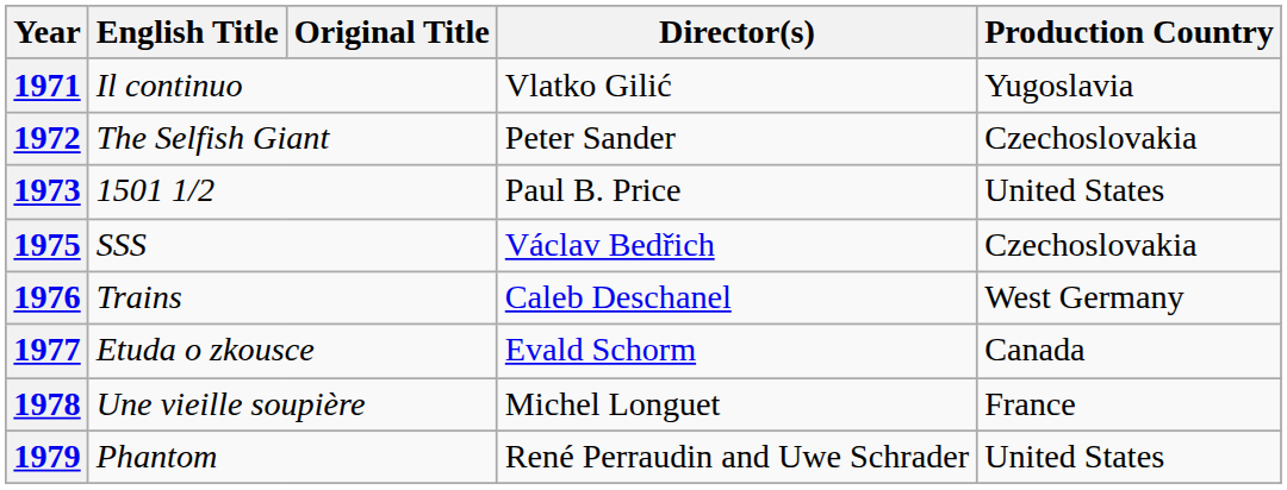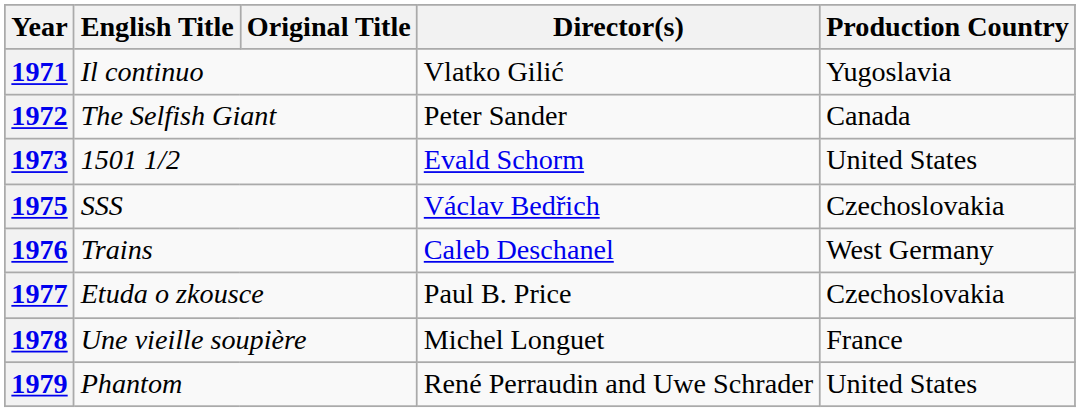 <table class="wikitable">
 <tr>
 <th>Year</th>
 <th>English Title</th>
 <th>Original Title</th>
 <th>Director(s)</th>
 <th>Production Country</th>
 </tr>
 <tr>
 <th><a href='#'>1971</a></th>
 <td colspan="2"><em>Il continuo</em></td>
 <td>Vlatko Gilić</td>
 <td>Yugoslavia</td>
 </tr>
 <tr>
 <th><a href='#'>1972</a></th>
 <td colspan="2"><em>The Selfish Giant</em></td>
 <td>Peter Sander</td>
-<td>Czechoslovakia</td>
+<td>Canada</td>
 </tr>
 <tr>
 <th><a href='#'>1973</a></th>
 <td colspan="2"><em>1501 1/2</em></td>
-<td>Paul B. Price</td>
+<td><a href='#'>Evald Schorm</a></td>
 <td>United States</td>
 </tr>
 <tr>
 <th><a href='#'>1975</a></th>
 <td colspan="2"><em>SSS</em></td>
 <td><a href='#'>Václav Bedřich</a></td>
 <td>Czechoslovakia</td>
 </tr>
 <tr>
 <th><a href='#'>1976</a></th>
 <td colspan="2"><em>Trains</em></td>
 <td><a href='#'>Caleb Deschanel</a></td>
 <td>West Germany</td>
 </tr>
 <tr>
 <th><a href='#'>1977</a></th>
 <td colspan="2"><em>Etuda o zkousce</em></td>
-<td><a href='#'>Evald Schorm</a></td>
-<td>Canada</td>
+<td>Paul B. Price</td>
+<td>Czechoslovakia</td>
 </tr>
 <tr>
 <th><a href='#'>1978</a></th>
 <td colspan="2"><em>Une vieille soupière</em></td>
 <td>Michel Longuet</td>
 <td>France</td>
 </tr>
 <tr>
 <th><a href='#'>1979</a></th>
 <td colspan="2"><em>Phantom </em></td>
 <td>René Perraudin and Uwe Schrader</td>
 <td>United States</td>
 </tr>
 </table>
